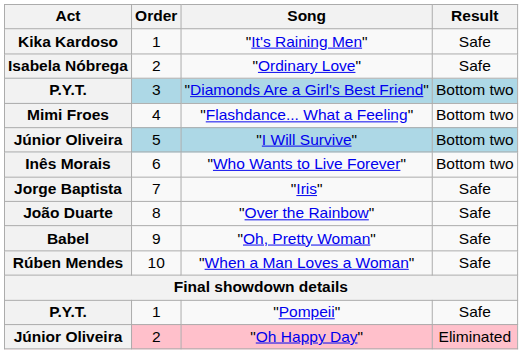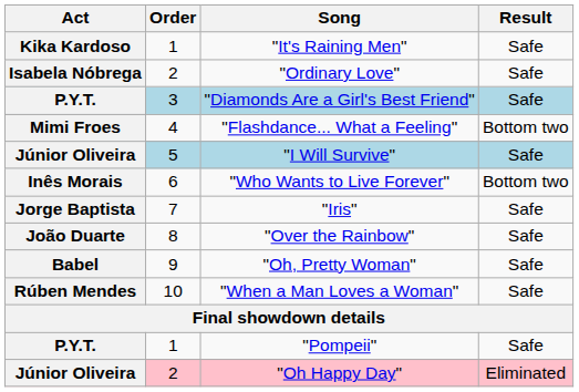 <table class="wikitable plainrowheaders" style="text-align:center;">
 <tr>
 <th scope="col">Act</th>
 <th scope="col">Order</th>
 <th scope="col">Song</th>
 <th scope="col">Result</th>
 </tr>
 <tr>
 <th scope="row">Kika Kardoso</th>
 <td>1</td>
 <td>"<a href='#'>It's Raining Men</a>"</td>
 <td>Safe</td>
 </tr>
 <tr>
 <th scope="row">Isabela Nóbrega</th>
 <td>2</td>
 <td>"<a href='#'>Ordinary Love</a>"</td>
 <td>Safe</td>
 </tr>
 <tr style="background:lightblue;">
 <th scope="row">P.Y.T.</th>
 <td>3</td>
 <td>"<a href='#'>Diamonds Are a Girl's Best Friend</a>"</td>
-<td>Bottom two</td>
+<td>Safe</td>
 </tr>
 <tr>
 <th scope="row">Mimi Froes</th>
 <td>4</td>
 <td>"<a href='#'>Flashdance... What a Feeling</a>"</td>
 <td>Bottom two</td>
 </tr>
 <tr style="background:lightblue;">
 <th scope="row">Júnior Oliveira</th>
 <td>5</td>
 <td>"<a href='#'>I Will Survive</a>"</td>
-<td>Bottom two</td>
+<td>Safe</td>
 </tr>
 <tr>
 <th scope="row">Inês Morais</th>
 <td>6</td>
 <td>"<a href='#'>Who Wants to Live Forever</a>"</td>
 <td>Bottom two</td>
 </tr>
 <tr>
 <th scope="row">Jorge Baptista</th>
 <td>7</td>
 <td>"<a href='#'>Iris</a>"</td>
 <td>Safe</td>
 </tr>
 <tr>
 <th scope="row">João Duarte</th>
 <td>8</td>
 <td>"<a href='#'>Over the Rainbow</a>"</td>
 <td>Safe</td>
 </tr>
 <tr>
 <th scope="row">Babel</th>
 <td>9</td>
 <td>"<a href='#'>Oh, Pretty Woman</a>"</td>
 <td>Safe</td>
 </tr>
 <tr>
 <th scope="row">Rúben Mendes</th>
 <td>10</td>
 <td>"<a href='#'>When a Man Loves a Woman</a>"</td>
 <td>Safe</td>
 </tr>
 <tr>
 <th colspan="4">Final showdown details</th>
 </tr>
 <tr>
 <th scope="row">P.Y.T.</th>
 <td>1</td>
 <td>"<a href='#'>Pompeii</a>"</td>
 <td>Safe</td>
 </tr>
 <tr style="background:pink;">
 <th scope="row">Júnior Oliveira</th>
 <td>2</td>
 <td>"<a href='#'>Oh Happy Day</a>"</td>
 <td>Eliminated</td>
 </tr>
 </table>
